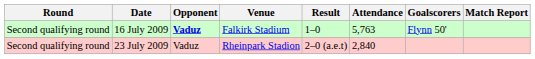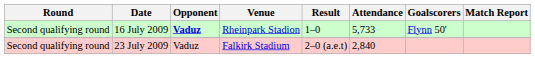 <table class="wikitable">
 <tr>
 <th>Round</th>
 <th>Date</th>
 <th>Opponent</th>
 <th>Venue</th>
 <th>Result</th>
 <th>Attendance</th>
 <th>Goalscorers</th>
 <th>Match Report</th>
 </tr>
 <tr style="background-color: #ccffcc;">
 <td>Second qualifying round</td>
 <td>16 July 2009</td>
 <td><strong> <a href='#'>Vaduz</a></strong></td>
-<td><a href='#'>Falkirk Stadium</a></td>
+<td><a href='#'>Rheinpark Stadion</a></td>
 <td>1–0</td>
-<td>5,763</td>
+<td>5,733</td>
 <td><a href='#'>Flynn</a> 50'</td>
 <td></td>
 </tr>
 <tr style="background-color: #ffcccc;">
 <td>Second qualifying round</td>
 <td>23 July 2009</td>
 <td> Vaduz</td>
-<td><a href='#'>Rheinpark Stadion</a></td>
+<td><a href='#'>Falkirk Stadium</a></td>
 <td>2–0 (a.e.t)</td>
 <td>2,840</td>
 <td></td>
 <td></td>
 </tr>
 </table>
